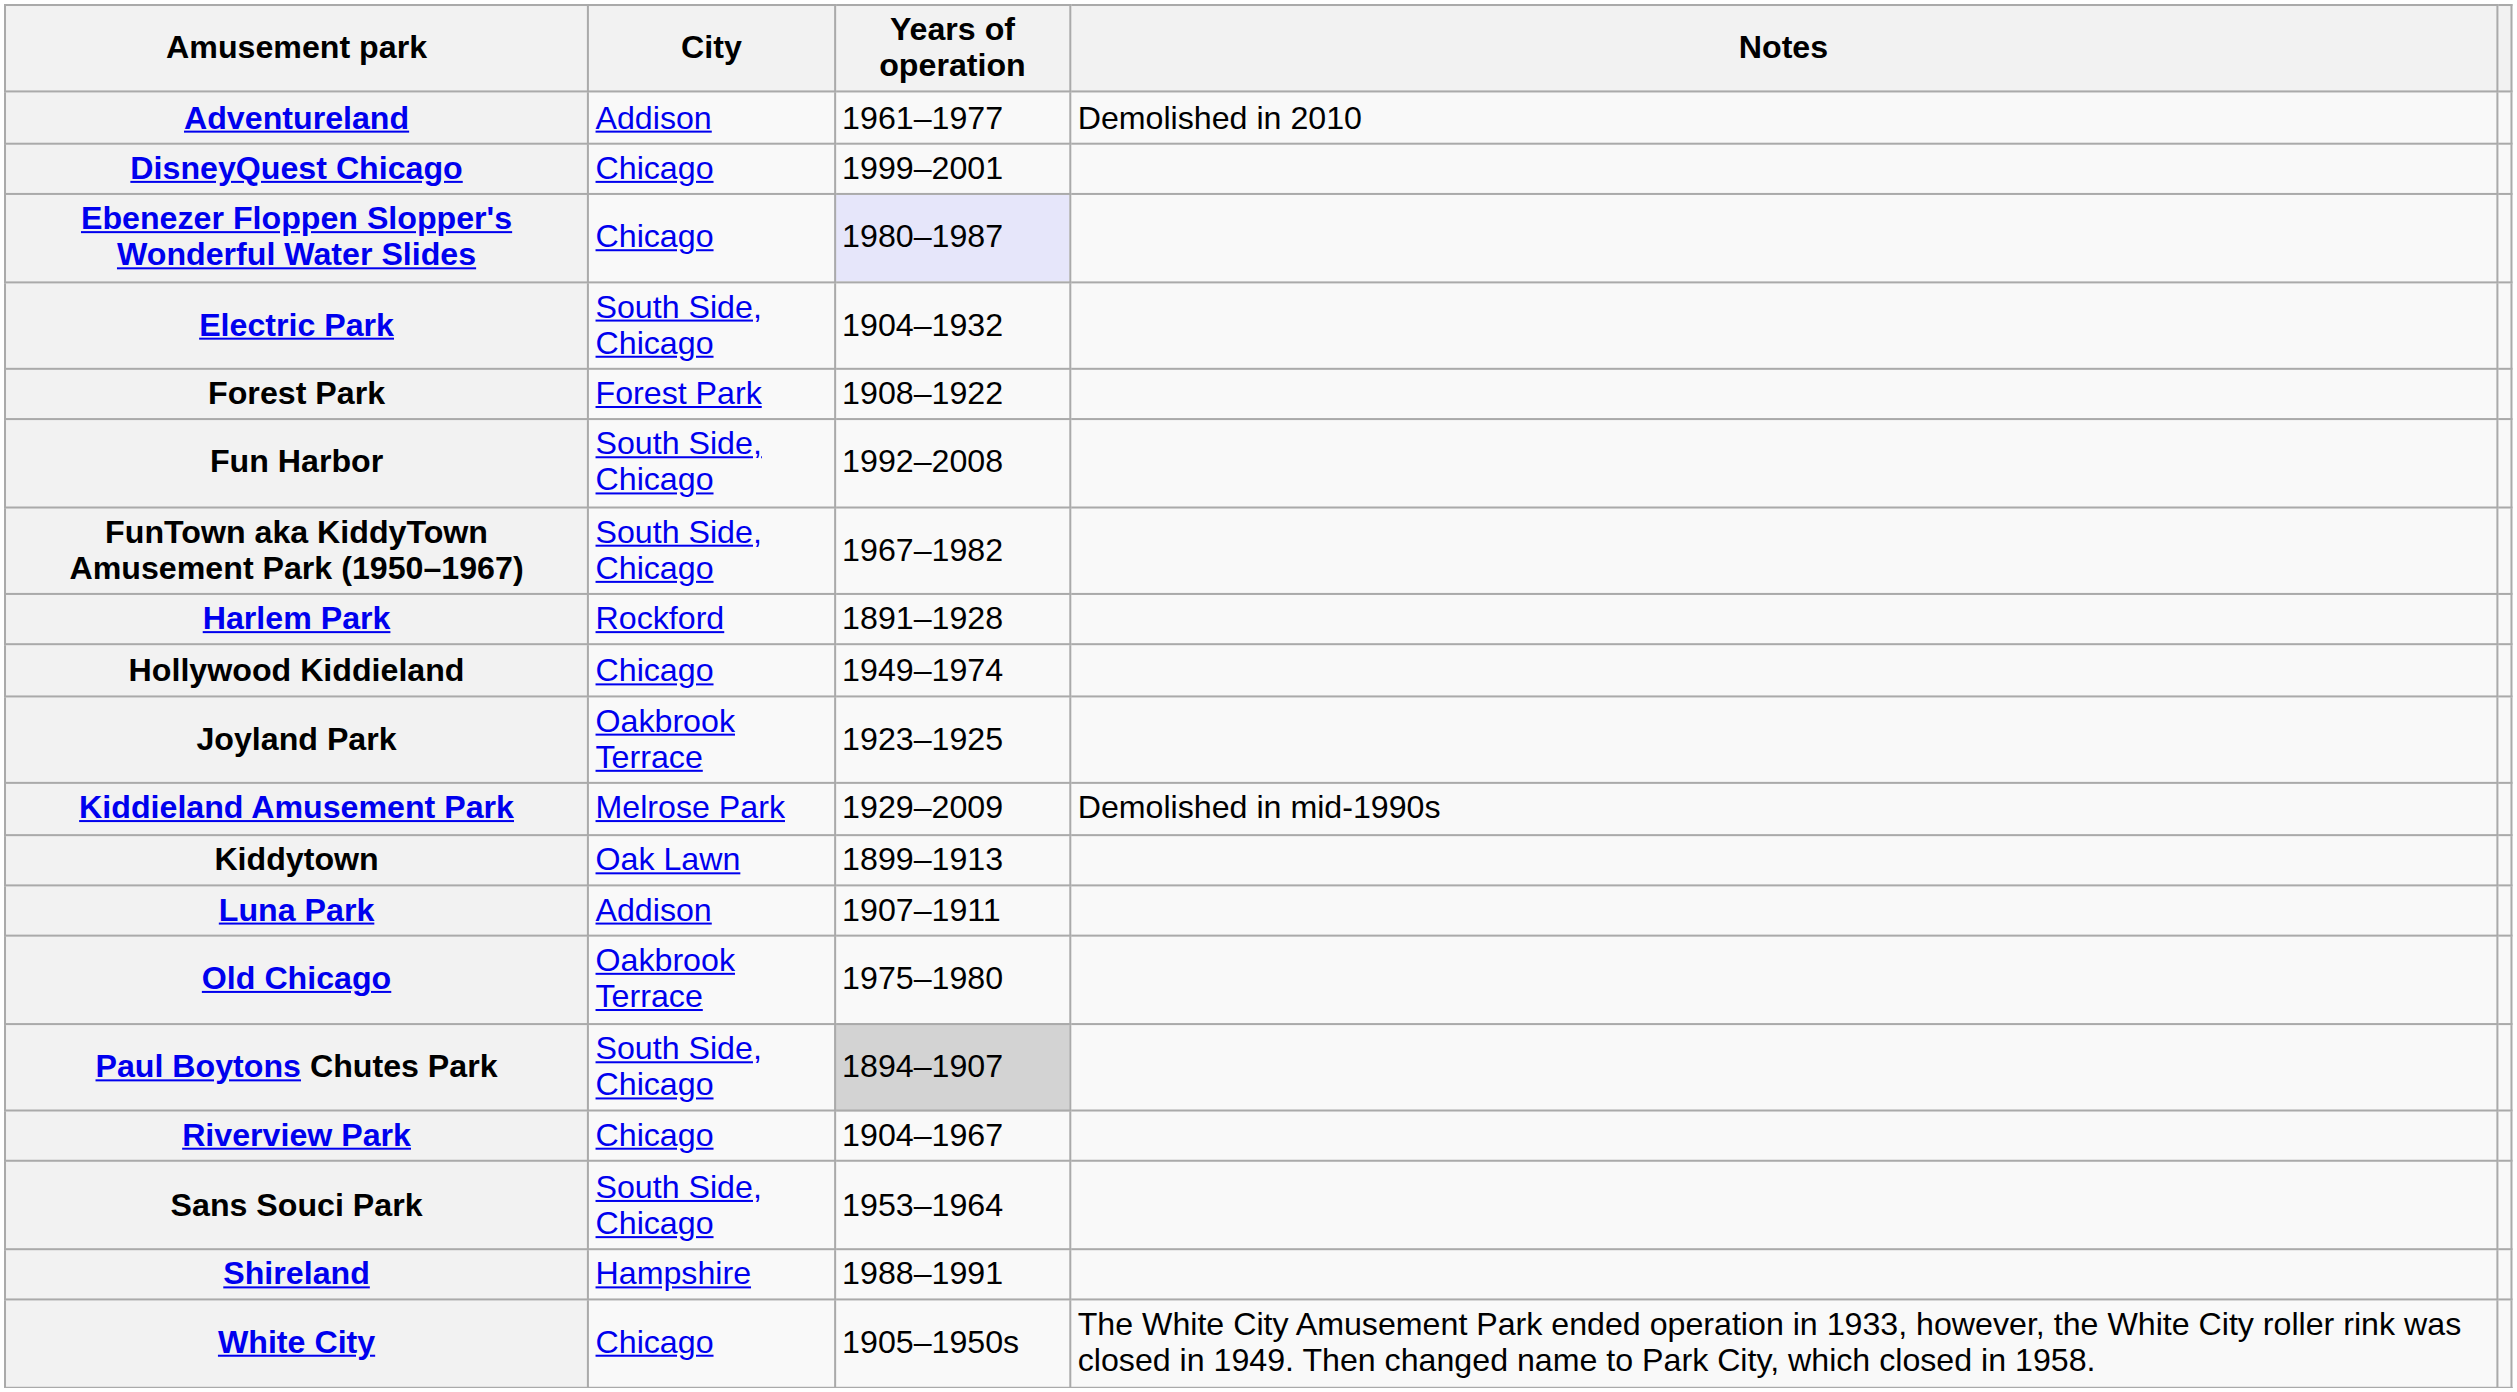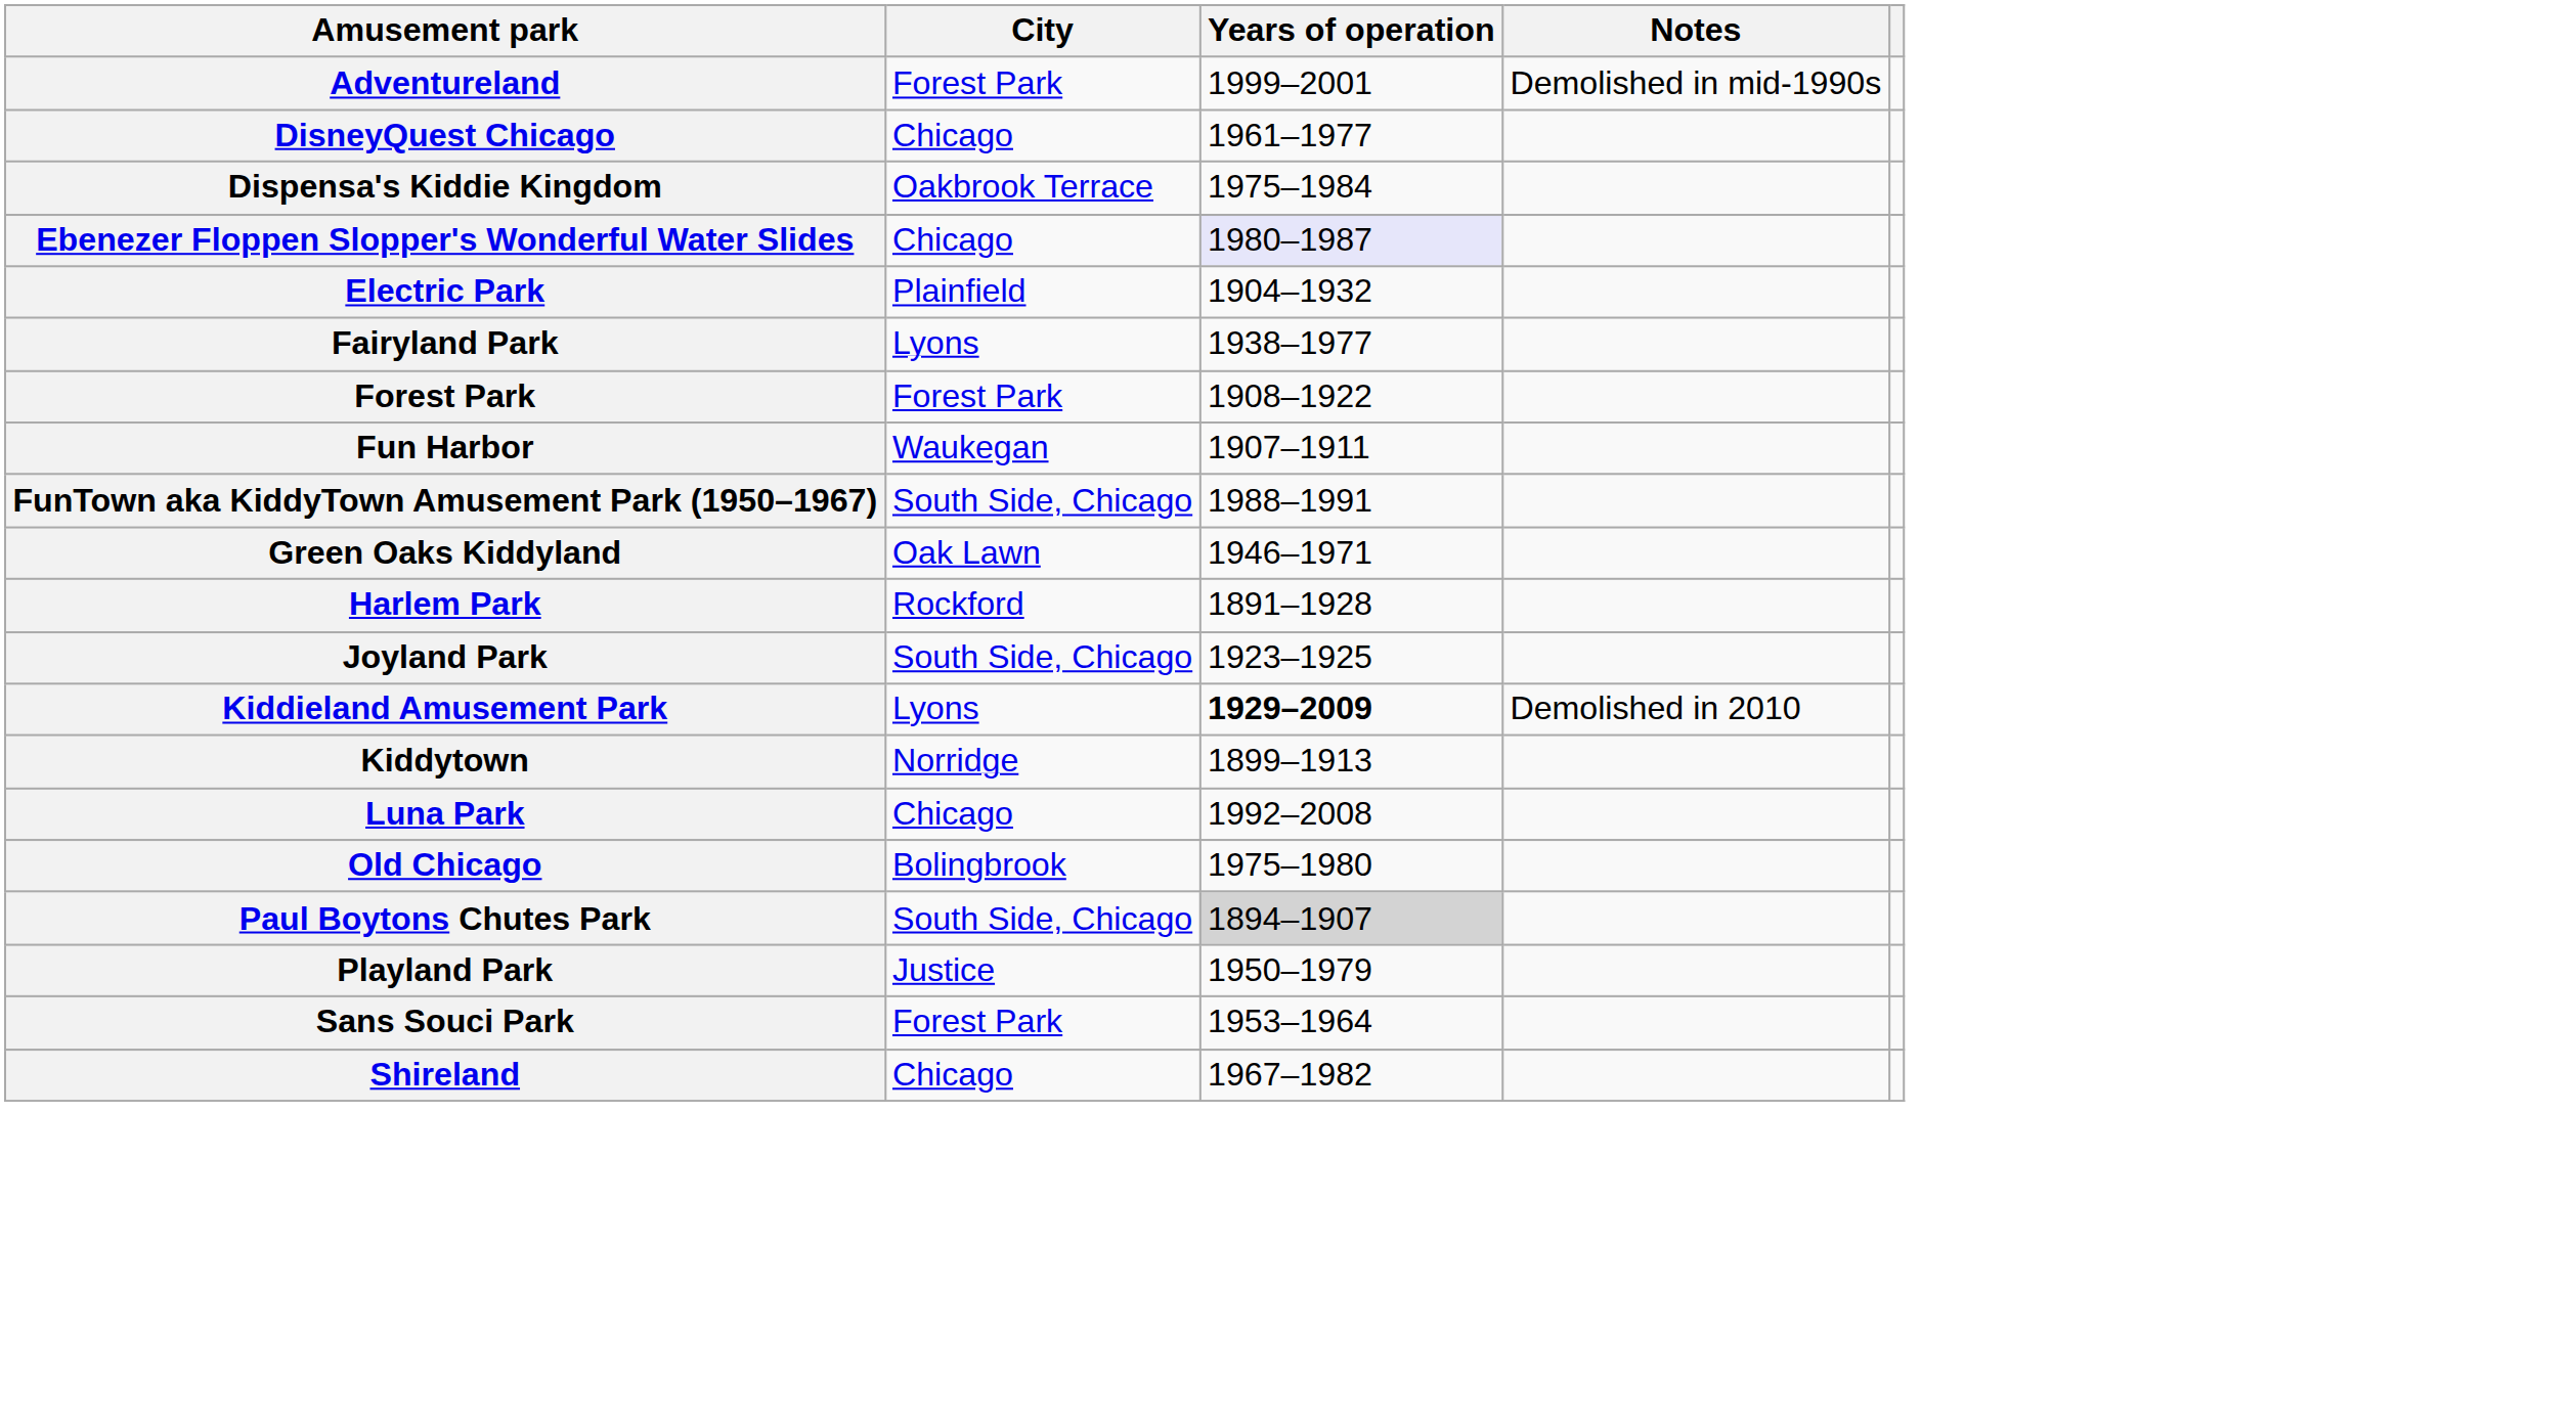 <table class="wikitable plainrowheaders sortable">
 <tr>
 <th scope="col">Amusement park</th>
 <th scope="col">City</th>
 <th scope="col">Years of operation</th>
 <th scope="col" class="unsortable">Notes</th>
 <th scope="col" class="unsortable"></th>
 </tr>
 <tr>
 <th scope="row"><a href='#'>Adventureland</a></th>
-<td><a href='#'>Addison</a></td>
-<td>1961–1977</td>
-<td>Demolished in 2010</td>
+<td><a href='#'>Forest Park</a></td>
+<td>1999–2001</td>
+<td>Demolished in mid-1990s</td>
 <td style="text-align:center;"></td>
 </tr>
 <tr>
 <th scope="row"><a href='#'>DisneyQuest Chicago</a></th>
 <td><a href='#'>Chicago</a></td>
-<td>1999–2001</td>
+<td>1961–1977</td>
+<td></td>
+<td style="text-align:center;"></td>
+</tr>
+<tr>
+<th scope="row">Dispensa's Kiddie Kingdom</th>
+<td><a href='#'>Oakbrook Terrace</a></td>
+<td>1975–1984</td>
 <td></td>
 <td style="text-align:center;"></td>
 </tr>
 <tr>
 <th scope="row"><a href='#'>Ebenezer Floppen Slopper's Wonderful Water Slides</a></th>
 <td><a href='#'>Chicago</a></td>
 <td style="background: lavender;">1980–1987</td>
 <td></td>
 <td style="text-align:center;"></td>
 </tr>
 <tr>
 <th scope="row"><a href='#'>Electric Park</a></th>
-<td><a href='#'>South Side, Chicago</a></td>
+<td><a href='#'>Plainfield</a></td>
 <td>1904–1932</td>
+<td></td>
+<td style="text-align:center;"></td>
+</tr>
+<tr>
+<th scope="row">Fairyland Park</th>
+<td><a href='#'>Lyons</a></td>
+<td>1938–1977</td>
 <td></td>
 <td style="text-align:center;"></td>
 </tr>
 <tr>
 <th scope="row">Forest Park</th>
 <td><a href='#'>Forest Park</a></td>
 <td>1908–1922</td>
 <td></td>
 <td style="text-align:center;"></td>
 </tr>
 <tr>
 <th scope="row">Fun Harbor</th>
-<td><a href='#'>South Side, Chicago</a></td>
-<td>1992–2008</td>
+<td><a href='#'>Waukegan</a></td>
+<td>1907–1911</td>
 <td></td>
 <td style="text-align:center;"></td>
 </tr>
 <tr>
 <th scope="row">FunTown aka KiddyTown Amusement Park (1950–1967)</th>
 <td><a href='#'>South Side, Chicago</a></td>
-<td>1967–1982</td>
+<td>1988–1991</td>
+<td></td>
+<td style="text-align:center;"></td>
+</tr>
+<tr>
+<th scope="row">Green Oaks Kiddyland</th>
+<td><a href='#'>Oak Lawn</a></td>
+<td>1946–1971</td>
 <td></td>
 <td style="text-align:center;"></td>
 </tr>
 <tr>
 <th scope="row"><a href='#'>Harlem Park</a></th>
 <td><a href='#'>Rockford</a></td>
 <td>1891–1928</td>
 <td></td>
 <td style="text-align:center;"></td>
 </tr>
 <tr>
-<th scope="row">Hollywood Kiddieland</th>
-<td><a href='#'>Chicago</a></td>
-<td>1949–1974</td>
-<td></td>
-<td style="text-align:center;"></td>
-</tr>
-<tr>
 <th scope="row">Joyland Park</th>
-<td><a href='#'>Oakbrook Terrace</a></td>
+<td><a href='#'>South Side, Chicago</a></td>
 <td>1923–1925</td>
 <td></td>
 <td style="text-align:center;"></td>
 </tr>
 <tr>
 <th scope="row"><a href='#'>Kiddieland Amusement Park</a></th>
-<td><a href='#'>Melrose Park</a></td>
-<td>1929–2009</td>
-<td>Demolished in mid-1990s</td>
+<td><a href='#'>Lyons</a></td>
+<td><strong>1929–2009</strong></td>
+<td>Demolished in 2010</td>
 <td style="text-align:center;"></td>
 </tr>
 <tr>
 <th scope="row">Kiddytown</th>
-<td><a href='#'>Oak Lawn</a></td>
+<td><a href='#'>Norridge</a></td>
 <td>1899–1913</td>
 <td></td>
 <td style="text-align:center;"></td>
 </tr>
 <tr>
 <th scope="row"><a href='#'>Luna Park</a></th>
-<td><a href='#'>Addison</a></td>
-<td>1907–1911</td>
+<td><a href='#'>Chicago</a></td>
+<td>1992–2008</td>
 <td></td>
 <td style="text-align:center;"></td>
 </tr>
 <tr>
 <th scope="row"><a href='#'>Old Chicago</a></th>
-<td><a href='#'>Oakbrook Terrace</a></td>
+<td><a href='#'>Bolingbrook</a></td>
 <td>1975–1980</td>
 <td></td>
 <td style="text-align:center;"></td>
 </tr>
 <tr>
 <th scope="row"><a href='#'>Paul Boytons</a> Chutes Park</th>
 <td><a href='#'>South Side, Chicago</a></td>
 <td style="background: lightgrey;">1894–1907</td>
 <td></td>
 <td style="text-align:center;"></td>
 </tr>
 <tr>
-<th scope="row"><a href='#'>Riverview Park</a></th>
-<td><a href='#'>Chicago</a></td>
-<td>1904–1967</td>
+<th scope="row">Playland Park</th>
+<td><a href='#'>Justice</a></td>
+<td>1950–1979</td>
 <td></td>
 <td style="text-align:center;"></td>
 </tr>
 <tr>
 <th scope="row">Sans Souci Park</th>
-<td><a href='#'>South Side, Chicago</a></td>
+<td><a href='#'>Forest Park</a></td>
 <td>1953–1964</td>
 <td></td>
 <td style="text-align:center;"></td>
 </tr>
 <tr>
 <th scope="row"><a href='#'>Shireland</a></th>
-<td><a href='#'>Hampshire</a></td>
-<td>1988–1991</td>
+<td><a href='#'>Chicago</a></td>
+<td>1967–1982</td>
 <td></td>
-<td style="text-align:center;"></td>
-</tr>
-<tr>
-<th scope="row"><a href='#'>White City</a></th>
-<td><a href='#'>Chicago</a></td>
-<td>1905–1950s</td>
-<td>The White City Amusement Park ended operation in 1933, however, the White City roller rink was closed in 1949. Then changed name to Park City, which closed in 1958.</td>
 <td style="text-align:center;"></td>
 </tr>
 <tr>
 </tr>
 </table>
